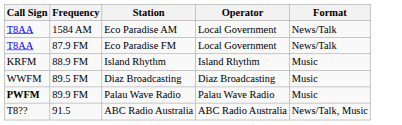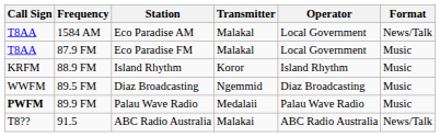 <table class="wikitable">
 <tr>
 <th>Call Sign</th>
 <th>Frequency</th>
 <th>Station</th>
+<th>Transmitter</th>
 <th>Operator</th>
 <th>Format</th>
 </tr>
 <tr>
 <td><a href='#'>T8AA</a></td>
 <td>1584 AM</td>
 <td>Eco Paradise AM</td>
+<td>Malakal</td>
 <td>Local Government</td>
 <td>News/Talk</td>
 </tr>
 <tr>
 <td><a href='#'>T8AA</a></td>
 <td>87.9 FM</td>
 <td>Eco Paradise FM</td>
+<td>Malakal</td>
 <td>Local Government</td>
-<td>News/Talk</td>
+<td>Music</td>
 </tr>
 <tr>
 <td>KRFM</td>
 <td>88.9 FM</td>
 <td>Island Rhythm</td>
+<td>Koror</td>
 <td>Island Rhythm</td>
 <td>Music</td>
 </tr>
 <tr>
 <td>WWFM</td>
 <td>89.5 FM</td>
 <td>Diaz Broadcasting</td>
+<td>Ngemmid</td>
 <td>Diaz Broadcasting</td>
 <td>Music</td>
 </tr>
 <tr>
 <td><strong>PWFM</strong></td>
 <td>89.9 FM</td>
 <td>Palau Wave Radio</td>
+<td>Medalaii</td>
 <td>Palau Wave Radio</td>
 <td>Music</td>
 </tr>
 <tr>
 <td>T8??</td>
 <td>91.5</td>
 <td>ABC Radio Australia</td>
+<td>Malakai</td>
 <td>ABC Radio Australia</td>
-<td>News/Talk, Music</td>
+<td>News/Talk</td>
 </tr>
 </table>
